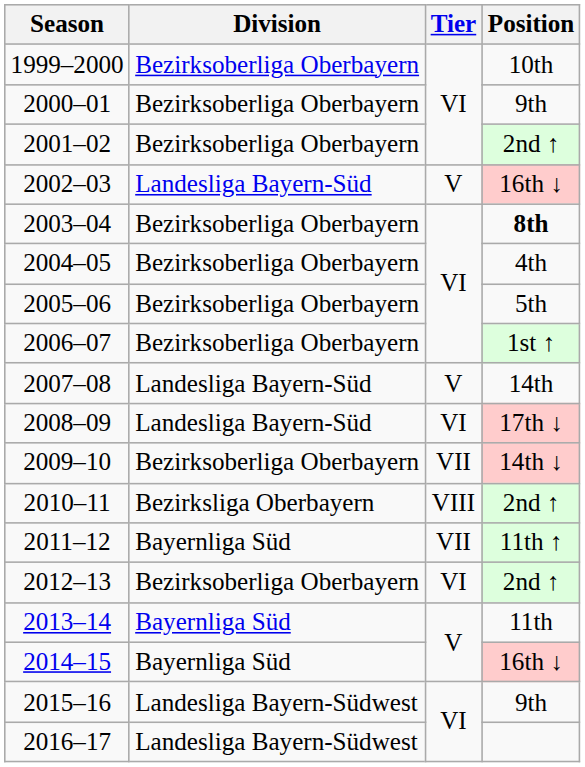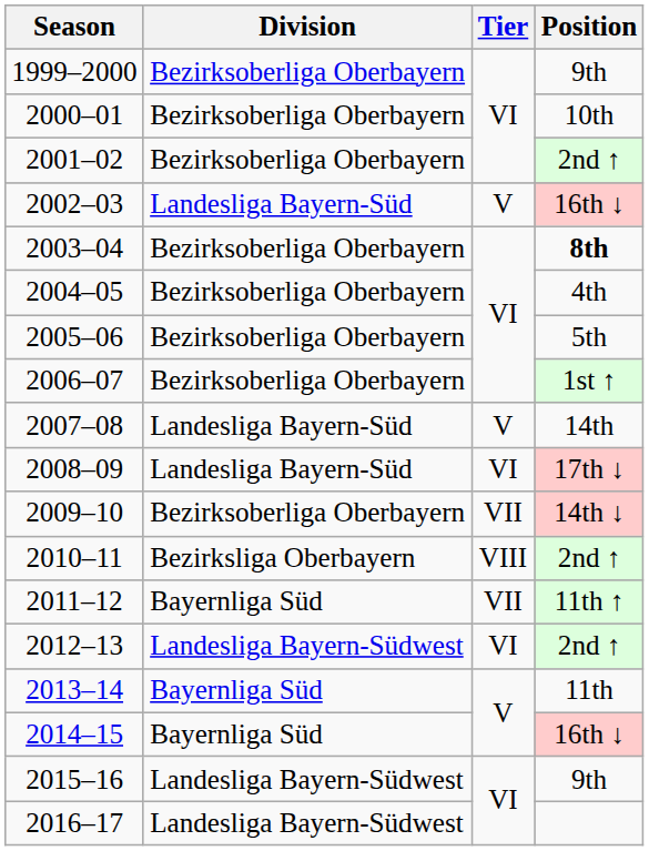 <table class="wikitable">
 <tr>
 <th>Season</th>
 <th>Division</th>
 <th><a href='#'>Tier</a></th>
 <th>Position</th>
 </tr>
 <tr align="center">
 <td>1999–2000</td>
 <td align="left"><a href='#'>Bezirksoberliga Oberbayern</a></td>
 <td rowspan=3>VI</td>
-<td>10th</td>
+<td>9th</td>
 </tr>
 <tr align="center">
 <td>2000–01</td>
 <td align="left">Bezirksoberliga Oberbayern</td>
-<td>9th</td>
+<td>10th</td>
 </tr>
 <tr align="center">
 <td>2001–02</td>
 <td align="left">Bezirksoberliga Oberbayern</td>
 <td bgcolor="#ddffdd">2nd ↑</td>
 </tr>
 <tr align="center">
 <td>2002–03</td>
 <td align="left"><a href='#'>Landesliga Bayern-Süd</a></td>
 <td>V</td>
 <td bgcolor="#ffcccc">16th ↓</td>
 </tr>
 <tr align="center">
 <td>2003–04</td>
 <td align="left">Bezirksoberliga Oberbayern</td>
 <td rowspan=4>VI</td>
 <td><strong>8th</strong></td>
 </tr>
 <tr align="center">
 <td>2004–05</td>
 <td align="left">Bezirksoberliga Oberbayern</td>
 <td>4th</td>
 </tr>
 <tr align="center">
 <td>2005–06</td>
 <td align="left">Bezirksoberliga Oberbayern</td>
 <td>5th</td>
 </tr>
 <tr align="center">
 <td>2006–07</td>
 <td align="left">Bezirksoberliga Oberbayern</td>
 <td bgcolor="#ddffdd">1st ↑</td>
 </tr>
 <tr align="center">
 <td>2007–08</td>
 <td align="left">Landesliga Bayern-Süd</td>
 <td>V</td>
 <td>14th</td>
 </tr>
 <tr align="center">
 <td>2008–09</td>
 <td align="left">Landesliga Bayern-Süd</td>
 <td>VI</td>
 <td bgcolor="#ffcccc">17th ↓</td>
 </tr>
 <tr align="center">
 <td>2009–10</td>
 <td align="left">Bezirksoberliga Oberbayern</td>
 <td>VII</td>
 <td bgcolor="#ffcccc">14th ↓</td>
 </tr>
 <tr align="center">
 <td>2010–11</td>
 <td align="left">Bezirksliga Oberbayern</td>
 <td>VIII</td>
 <td bgcolor="#ddffdd">2nd ↑</td>
 </tr>
 <tr align="center">
 <td>2011–12</td>
 <td align="left">Bayernliga Süd</td>
 <td>VII</td>
 <td bgcolor="#ddffdd">11th ↑</td>
 </tr>
 <tr align="center">
 <td>2012–13</td>
-<td align="left">Bezirksoberliga Oberbayern</td>
+<td align="left"><a href='#'>Landesliga Bayern-Südwest</a></td>
 <td>VI</td>
 <td bgcolor="#ddffdd">2nd ↑</td>
 </tr>
 <tr align="center">
 <td><a href='#'>2013–14</a></td>
 <td align="left"><a href='#'>Bayernliga Süd</a></td>
 <td rowspan=2>V</td>
 <td>11th</td>
 </tr>
 <tr align="center">
 <td><a href='#'>2014–15</a></td>
 <td align="left">Bayernliga Süd</td>
 <td bgcolor="#ffcccc">16th ↓</td>
 </tr>
 <tr align="center">
 <td>2015–16</td>
 <td align="left">Landesliga Bayern-Südwest</td>
 <td rowspan=2>VI</td>
 <td>9th</td>
 </tr>
 <tr align="center">
 <td>2016–17</td>
 <td align="left">Landesliga Bayern-Südwest</td>
 <td></td>
 </tr>
 </table>
